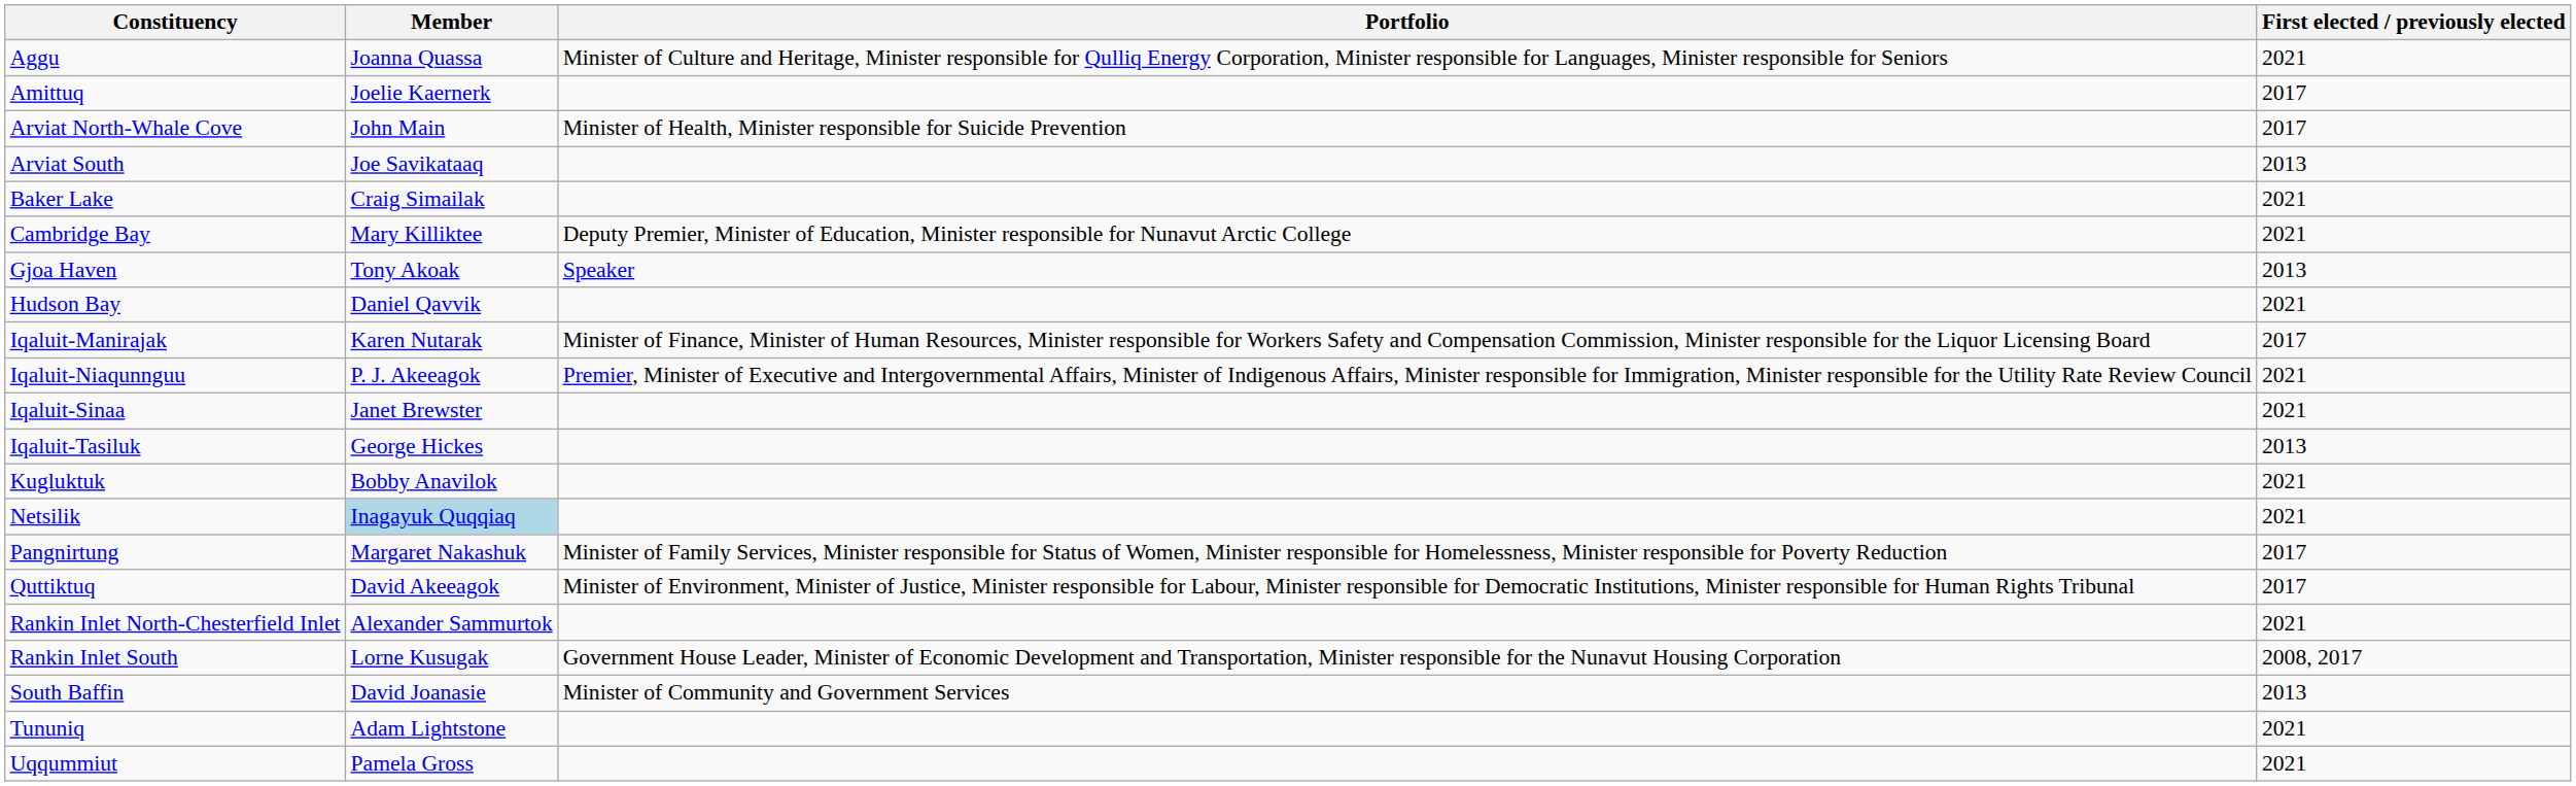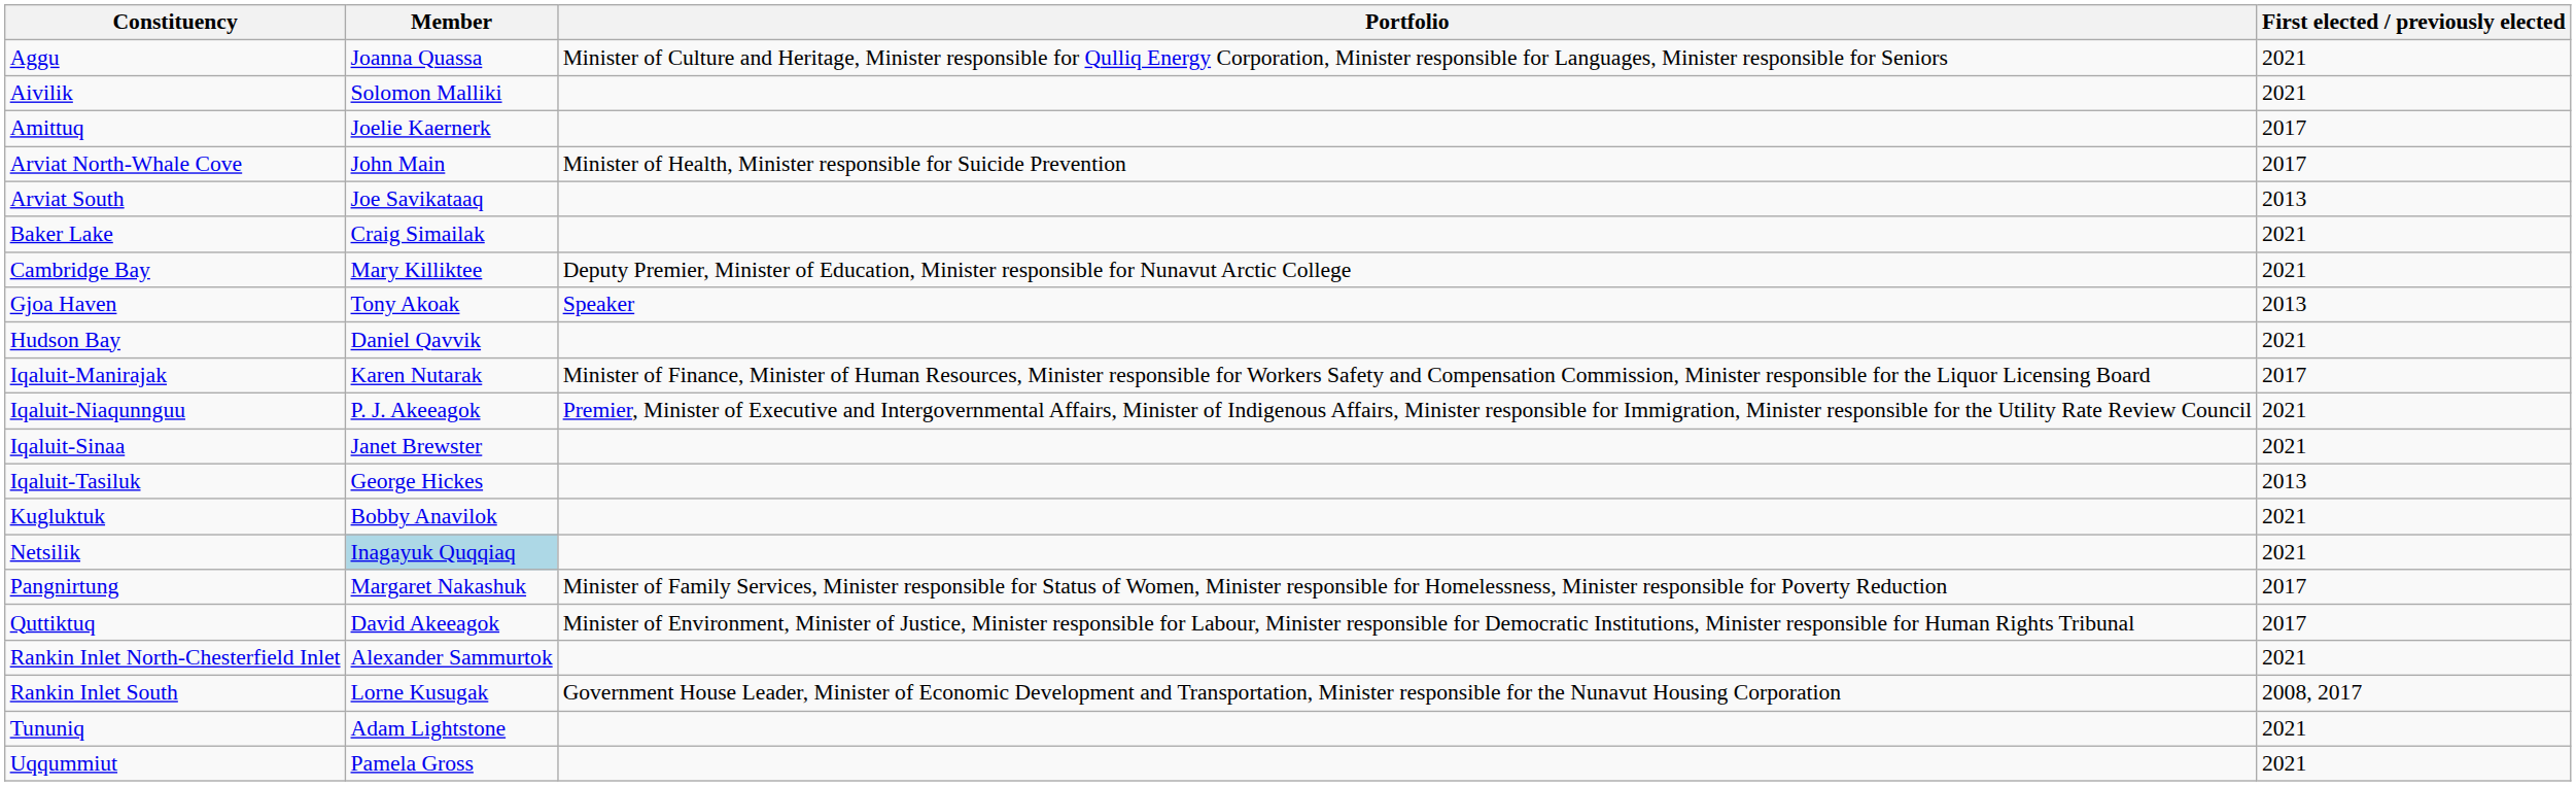 <table class="wikitable sortable">
 <tr>
 <th>Constituency</th>
 <th>Member</th>
 <th>Portfolio</th>
 <th>First elected / previously elected</th>
 </tr>
 <tr>
 <td><a href='#'>Aggu</a></td>
 <td><a href='#'>Joanna Quassa</a></td>
 <td>Minister of Culture and Heritage, Minister responsible for <a href='#'>Qulliq Energy</a> Corporation, Minister responsible for Languages, Minister responsible for Seniors</td>
+<td>2021</td>
+</tr>
+<tr>
+<td><a href='#'>Aivilik</a></td>
+<td><a href='#'>Solomon Malliki</a></td>
+<td></td>
 <td>2021</td>
 </tr>
 <tr>
 <td><a href='#'>Amittuq</a></td>
 <td><a href='#'>Joelie Kaernerk</a></td>
 <td></td>
 <td>2017</td>
 </tr>
 <tr>
 <td><a href='#'>Arviat North-Whale Cove</a></td>
 <td><a href='#'>John Main</a></td>
 <td>Minister of Health, Minister responsible for Suicide Prevention</td>
 <td>2017</td>
 </tr>
 <tr>
 <td><a href='#'>Arviat South</a></td>
 <td><a href='#'>Joe Savikataaq</a></td>
 <td></td>
 <td>2013</td>
 </tr>
 <tr>
 <td><a href='#'>Baker Lake</a></td>
 <td><a href='#'>Craig Simailak</a></td>
 <td></td>
 <td>2021</td>
 </tr>
 <tr>
 <td><a href='#'>Cambridge Bay</a></td>
 <td><a href='#'>Mary Killiktee</a></td>
 <td>Deputy Premier, Minister of Education, Minister responsible for Nunavut Arctic College</td>
 <td>2021</td>
 </tr>
 <tr>
 <td><a href='#'>Gjoa Haven</a></td>
 <td><a href='#'>Tony Akoak</a></td>
 <td><a href='#'>Speaker</a></td>
 <td>2013</td>
 </tr>
 <tr>
 <td><a href='#'>Hudson Bay</a></td>
 <td><a href='#'>Daniel Qavvik</a></td>
 <td></td>
 <td>2021</td>
 </tr>
 <tr>
 <td><a href='#'>Iqaluit-Manirajak</a></td>
 <td><a href='#'>Karen Nutarak</a></td>
 <td>Minister of Finance, Minister of Human Resources, Minister responsible for Workers Safety and Compensation Commission, Minister responsible for the Liquor Licensing Board</td>
 <td>2017</td>
 </tr>
 <tr>
 <td><a href='#'>Iqaluit-Niaqunnguu</a></td>
 <td><a href='#'>P. J. Akeeagok</a></td>
 <td><a href='#'>Premier</a>, Minister of Executive and Intergovernmental Affairs, Minister of Indigenous Affairs, Minister responsible for Immigration, Minister responsible for the Utility Rate Review Council</td>
 <td>2021</td>
 </tr>
 <tr>
 <td><a href='#'>Iqaluit-Sinaa</a></td>
 <td><a href='#'>Janet Brewster</a></td>
 <td></td>
 <td>2021</td>
 </tr>
 <tr>
 <td><a href='#'>Iqaluit-Tasiluk</a></td>
 <td><a href='#'>George Hickes</a></td>
 <td></td>
 <td>2013</td>
 </tr>
 <tr>
 <td><a href='#'>Kugluktuk</a></td>
 <td><a href='#'>Bobby Anavilok</a></td>
 <td></td>
 <td>2021</td>
 </tr>
 <tr>
 <td><a href='#'>Netsilik</a></td>
 <td style="background: lightblue;"><a href='#'>Inagayuk Quqqiaq</a></td>
 <td></td>
 <td>2021</td>
 </tr>
 <tr>
 <td><a href='#'>Pangnirtung</a></td>
 <td><a href='#'>Margaret Nakashuk</a></td>
 <td>Minister of Family Services, Minister responsible for Status of Women, Minister responsible for Homelessness, Minister responsible for Poverty Reduction</td>
 <td>2017</td>
 </tr>
 <tr>
 <td><a href='#'>Quttiktuq</a></td>
 <td><a href='#'>David Akeeagok</a></td>
 <td>Minister of Environment, Minister of Justice, Minister responsible for Labour, Minister responsible for Democratic Institutions, Minister responsible for Human Rights Tribunal</td>
 <td>2017</td>
 </tr>
 <tr>
 <td><a href='#'>Rankin Inlet North-Chesterfield Inlet</a></td>
 <td><a href='#'>Alexander Sammurtok</a></td>
 <td></td>
 <td>2021</td>
 </tr>
 <tr>
 <td><a href='#'>Rankin Inlet South</a></td>
 <td><a href='#'>Lorne Kusugak</a></td>
 <td>Government House Leader, Minister of Economic Development and Transportation, Minister responsible for the Nunavut Housing Corporation</td>
 <td>2008, 2017</td>
 </tr>
 <tr>
-<td><a href='#'>South Baffin</a></td>
-<td><a href='#'>David Joanasie</a></td>
-<td>Minister of Community and Government Services</td>
-<td>2013</td>
-</tr>
-<tr>
 <td><a href='#'>Tununiq</a></td>
 <td><a href='#'>Adam Lightstone</a></td>
 <td></td>
 <td>2021</td>
 </tr>
 <tr>
 <td><a href='#'>Uqqummiut</a></td>
 <td><a href='#'>Pamela Gross</a></td>
 <td></td>
 <td>2021</td>
 </tr>
 </table>
